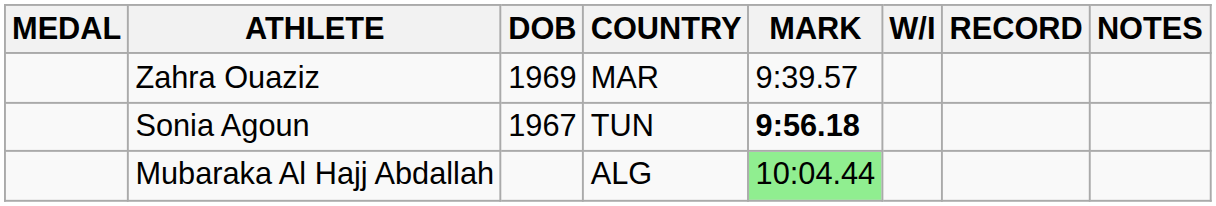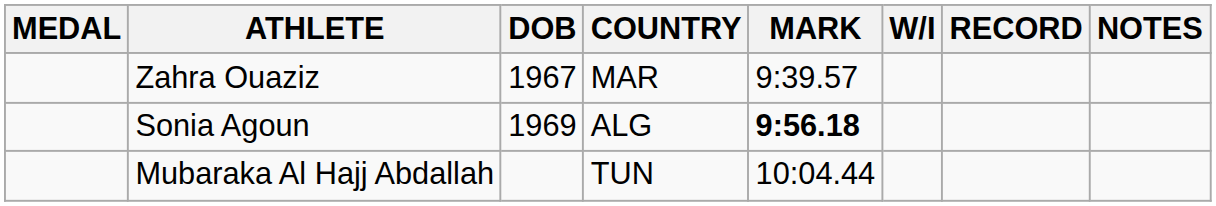 <table class="wikitable">
 <tr>
 <th>MEDAL</th>
 <th>ATHLETE</th>
 <th>DOB</th>
 <th>COUNTRY</th>
 <th>MARK</th>
 <th>W/I</th>
 <th>RECORD</th>
 <th>NOTES</th>
 </tr>
 <tr>
 <td></td>
 <td>Zahra Ouaziz</td>
-<td>1969</td>
+<td>1967</td>
 <td>MAR</td>
 <td>9:39.57</td>
 <td></td>
 <td></td>
 <td></td>
 </tr>
 <tr>
 <td></td>
 <td>Sonia Agoun</td>
-<td>1967</td>
-<td>TUN</td>
+<td>1969</td>
+<td>ALG</td>
 <td><strong>9:56.18</strong></td>
 <td></td>
 <td></td>
 <td></td>
 </tr>
 <tr>
 <td></td>
 <td>Mubaraka Al Hajj Abdallah</td>
 <td></td>
-<td>ALG</td>
-<td style="background: lightgreen;">10:04.44</td>
+<td>TUN</td>
+<td>10:04.44</td>
 <td></td>
 <td></td>
 <td></td>
 </tr>
 </table>
